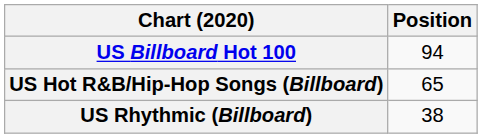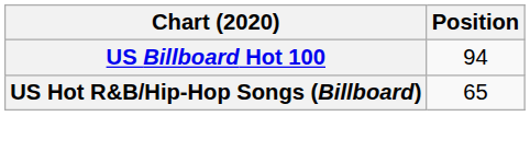 <table class="wikitable sortable plainrowheaders" style="text-align:center">
 <tr>
 <th scope="col">Chart (2020)</th>
 <th scope="col">Position</th>
 </tr>
 <tr>
 <th scope="row"><a href='#'>US <em>Billboard</em> Hot 100</a></th>
 <td>94</td>
 </tr>
 <tr>
 <th scope="row">US Hot R&B/Hip-Hop Songs (<em>Billboard</em>)</th>
 <td>65</td>
 </tr>
-<tr>
-<th scope="row">US Rhythmic (<em>Billboard</em>)</th>
-<td>38</td>
-</tr>
 </table>
